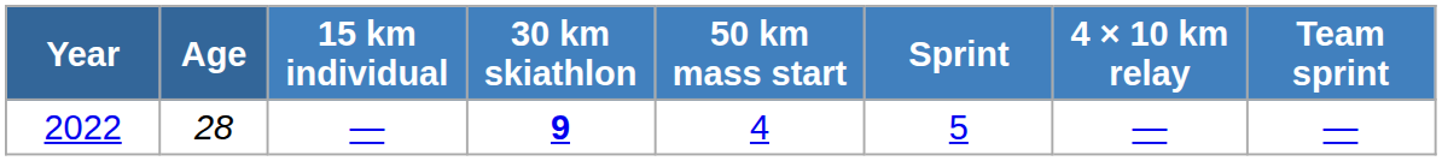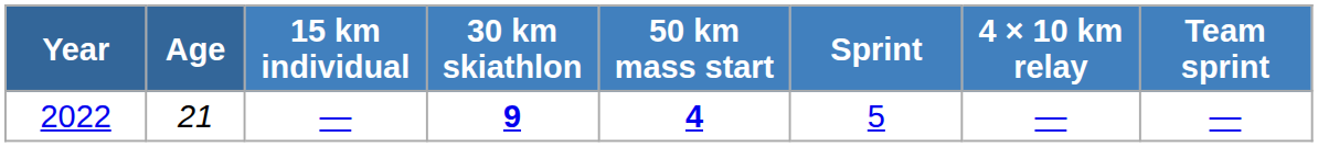 <table class="wikitable" style="font-size:95%; text-align:center; border:grey solid 1px; border-collapse:collapse; background:#ffffff;">
 <tr>
 <th style="background-color:#369; color:white; width:60px;"> Year </th>
 <th style="background-color:#369; color:white; width:40px;"> Age </th>
 <th style="background-color:#4180be; color:white; width:75px;"> 15 km <br> individual </th>
 <th style="background-color:#4180be; color:white; width:75px;"> 30 km <br> skiathlon </th>
 <th style="background-color:#4180be; color:white; width:75px;"> 50 km <br> mass start </th>
 <th style="background-color:#4180be; color:white; width:75px;"> Sprint </th>
 <th style="background-color:#4180be; color:white; width:75px;"> 4 × 10 km <br> relay </th>
 <th style="background-color:#4180be; color:white; width:75px;"> Team <br> sprint </th>
 </tr>
 <tr>
 <td><a href='#'>2022</a></td>
-<td><em>28</em></td>
+<td><em>21</em></td>
 <td><a href='#'>—</a></td>
 <td><strong><a href='#'>9</a></strong></td>
-<td><a href='#'>4</a></td>
+<td><strong><a href='#'>4</a></strong></td>
 <td><a href='#'>5</a></td>
 <td><a href='#'>—</a></td>
 <td><a href='#'>—</a></td>
 </tr>
 </table>
